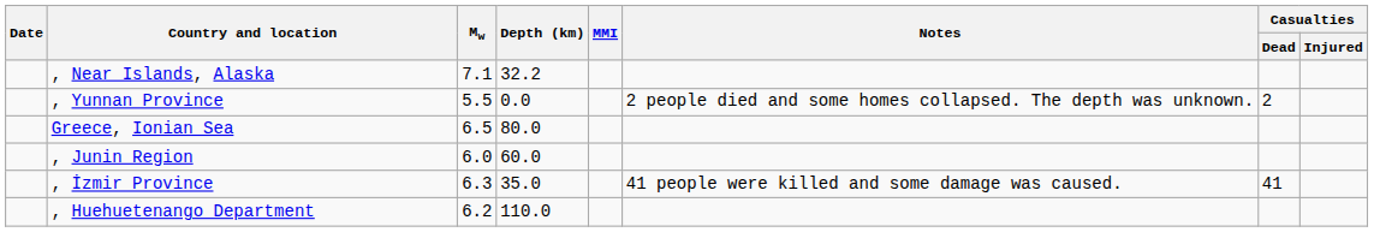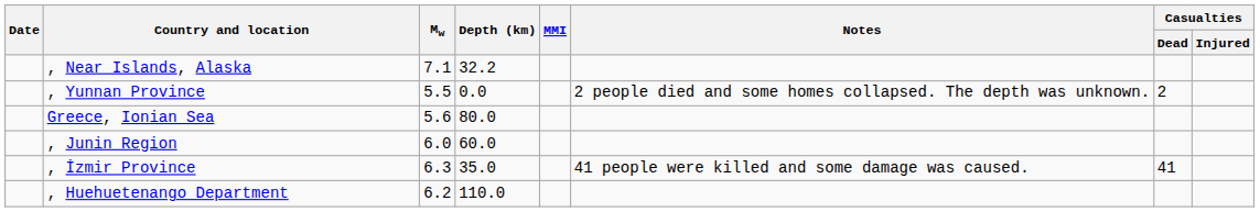 <table class="wikitable sortable sort-under" style="border:1px black; margin-left:1em;">
 <tr>
 <th rowspan="2"><small>Date</small></th>
 <th rowspan="2" style="width: 310px"><small>Country and location</small></th>
 <th rowspan="2"><small>M<sub>w</sub></small></th>
 <th rowspan="2"><small>Depth (km)</small></th>
 <th rowspan="2"><small><a href='#'>MMI</a></small></th>
 <th rowspan="2" class="unsortable"><small>Notes</small></th>
 <th colspan="2"><small>Casualties</small></th>
 </tr>
 <tr>
 <th><small>Dead</small></th>
 <th><small>Injured</small></th>
 </tr>
 <tr>
 <td></td>
 <td>, <a href='#'>Near Islands</a>, <a href='#'>Alaska</a></td>
 <td>7.1</td>
 <td>32.2</td>
 <td></td>
 <td></td>
 <td></td>
 <td></td>
 </tr>
 <tr>
 <td></td>
 <td>, <a href='#'>Yunnan Province</a></td>
 <td>5.5</td>
 <td>0.0</td>
 <td></td>
 <td>2 people died and some homes collapsed. The depth was unknown.</td>
 <td>2</td>
 <td></td>
 </tr>
 <tr>
 <td></td>
 <td> <a href='#'>Greece</a>, <a href='#'>Ionian Sea</a></td>
-<td>6.5</td>
+<td>5.6</td>
 <td>80.0</td>
 <td></td>
 <td></td>
 <td></td>
 <td></td>
 </tr>
 <tr>
 <td></td>
 <td>, <a href='#'>Junin Region</a></td>
 <td>6.0</td>
 <td>60.0</td>
 <td></td>
 <td></td>
 <td></td>
 <td></td>
 </tr>
 <tr>
 <td></td>
 <td>, <a href='#'>İzmir Province</a></td>
 <td>6.3</td>
 <td>35.0</td>
 <td></td>
 <td>41 people were killed and some damage was caused.</td>
 <td>41</td>
 <td></td>
 </tr>
 <tr>
 <td></td>
 <td>, <a href='#'>Huehuetenango Department</a></td>
 <td>6.2</td>
 <td>110.0</td>
 <td></td>
 <td></td>
 <td></td>
 <td></td>
 </tr>
 </table>
